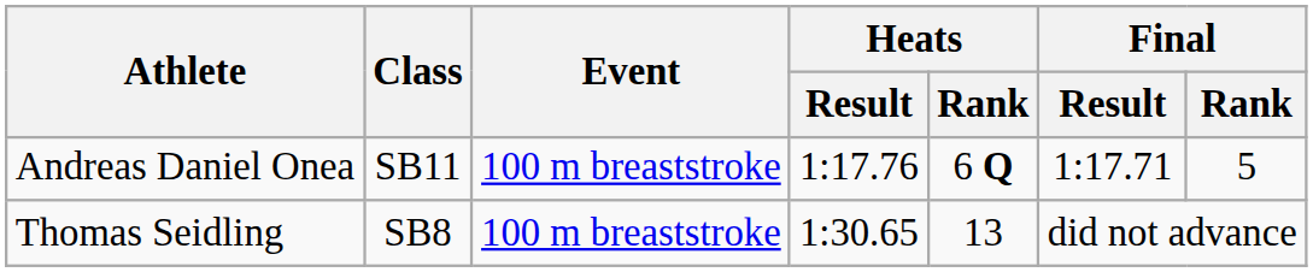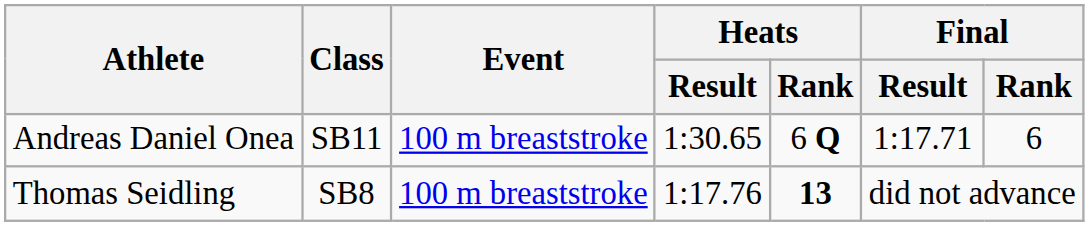 <table class=wikitable style="font-size:90%">
 <tr>
 <th rowspan="2">Athlete</th>
 <th rowspan="2">Class</th>
 <th rowspan="2">Event</th>
 <th colspan="2">Heats</th>
 <th colspan="2">Final</th>
 </tr>
 <tr>
 <th>Result</th>
 <th>Rank</th>
 <th>Result</th>
 <th>Rank</th>
 </tr>
 <tr>
 <td>Andreas Daniel Onea</td>
 <td align="center">SB11</td>
 <td><a href='#'>100 m breaststroke</a></td>
-<td align="center">1:17.76</td>
+<td align="center">1:30.65</td>
 <td align="center">6 <strong>Q</strong></td>
 <td align="center">1:17.71</td>
-<td align="center">5</td>
+<td align="center">6</td>
 </tr>
 <tr>
 <td>Thomas Seidling</td>
 <td align="center">SB8</td>
 <td><a href='#'>100 m breaststroke</a></td>
-<td align="center">1:30.65</td>
-<td align="center">13</td>
+<td align="center">1:17.76</td>
+<td align="center"><strong>13</strong></td>
 <td align="center" colspan="2">did not advance</td>
 </tr>
 </table>
